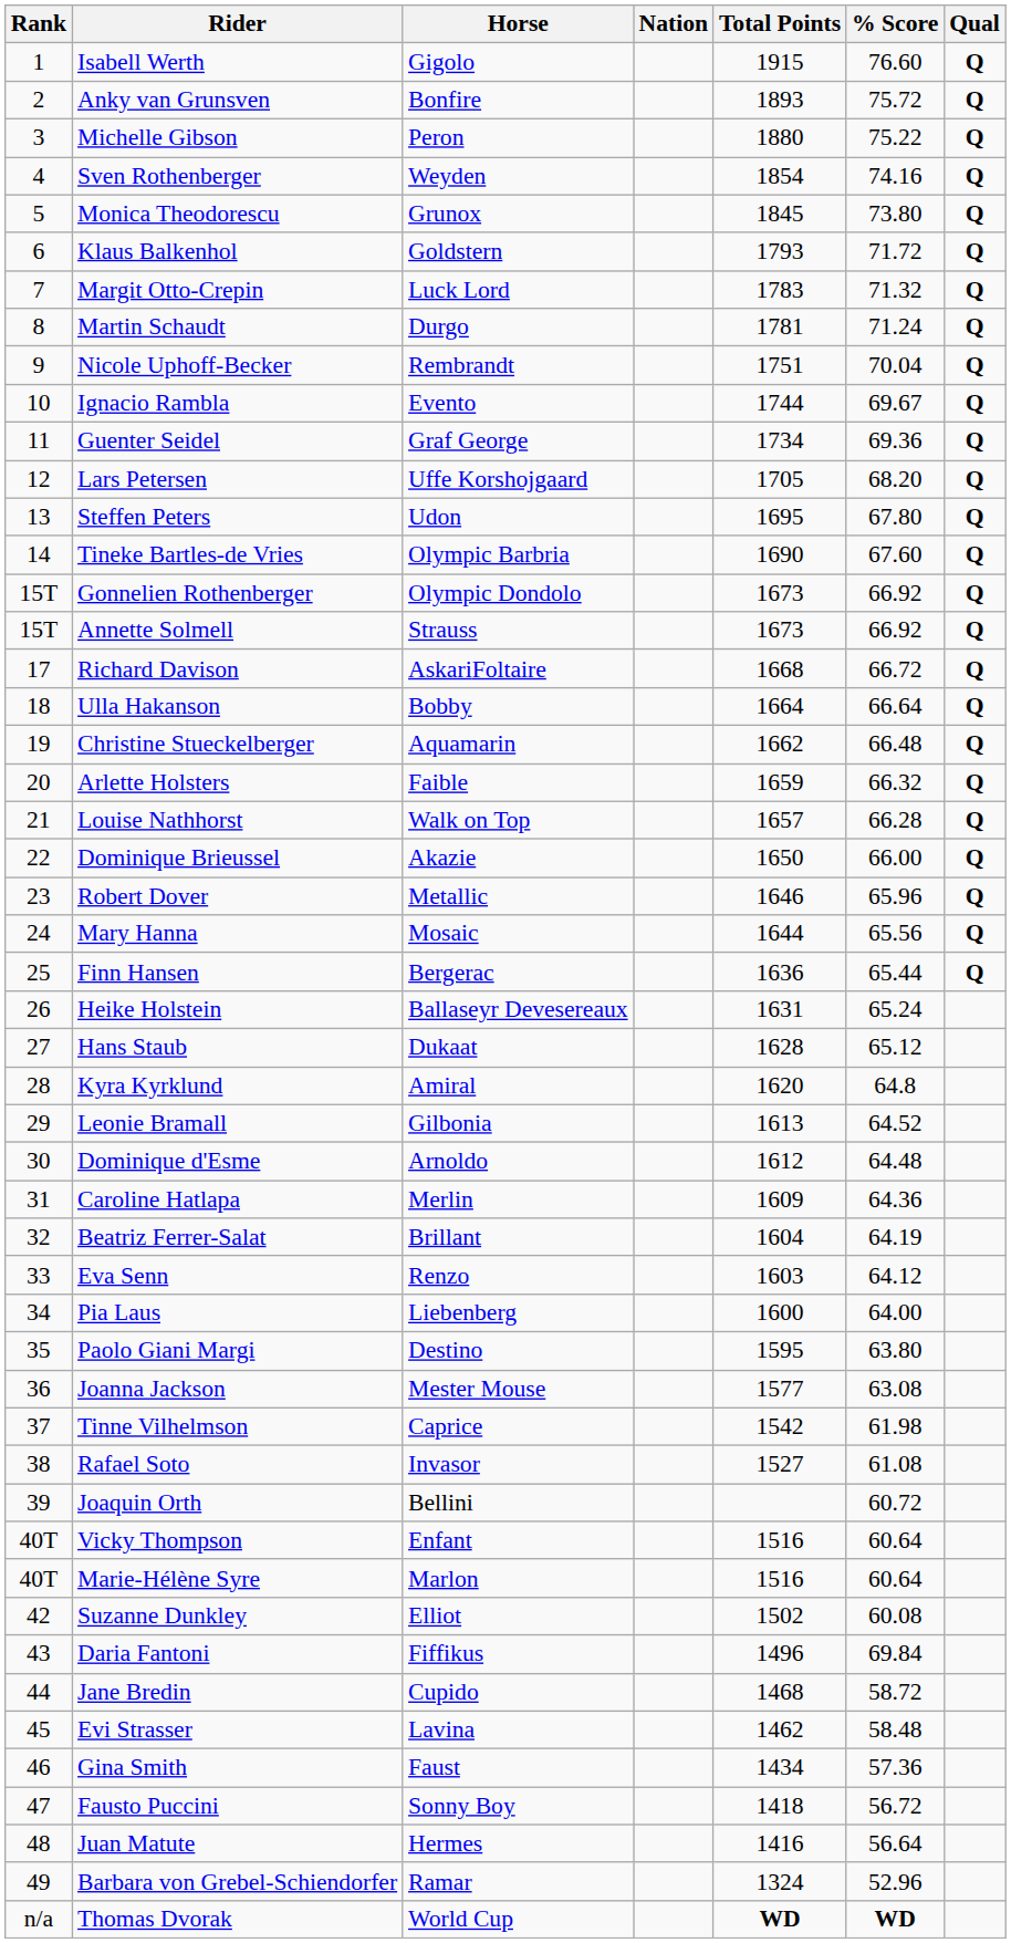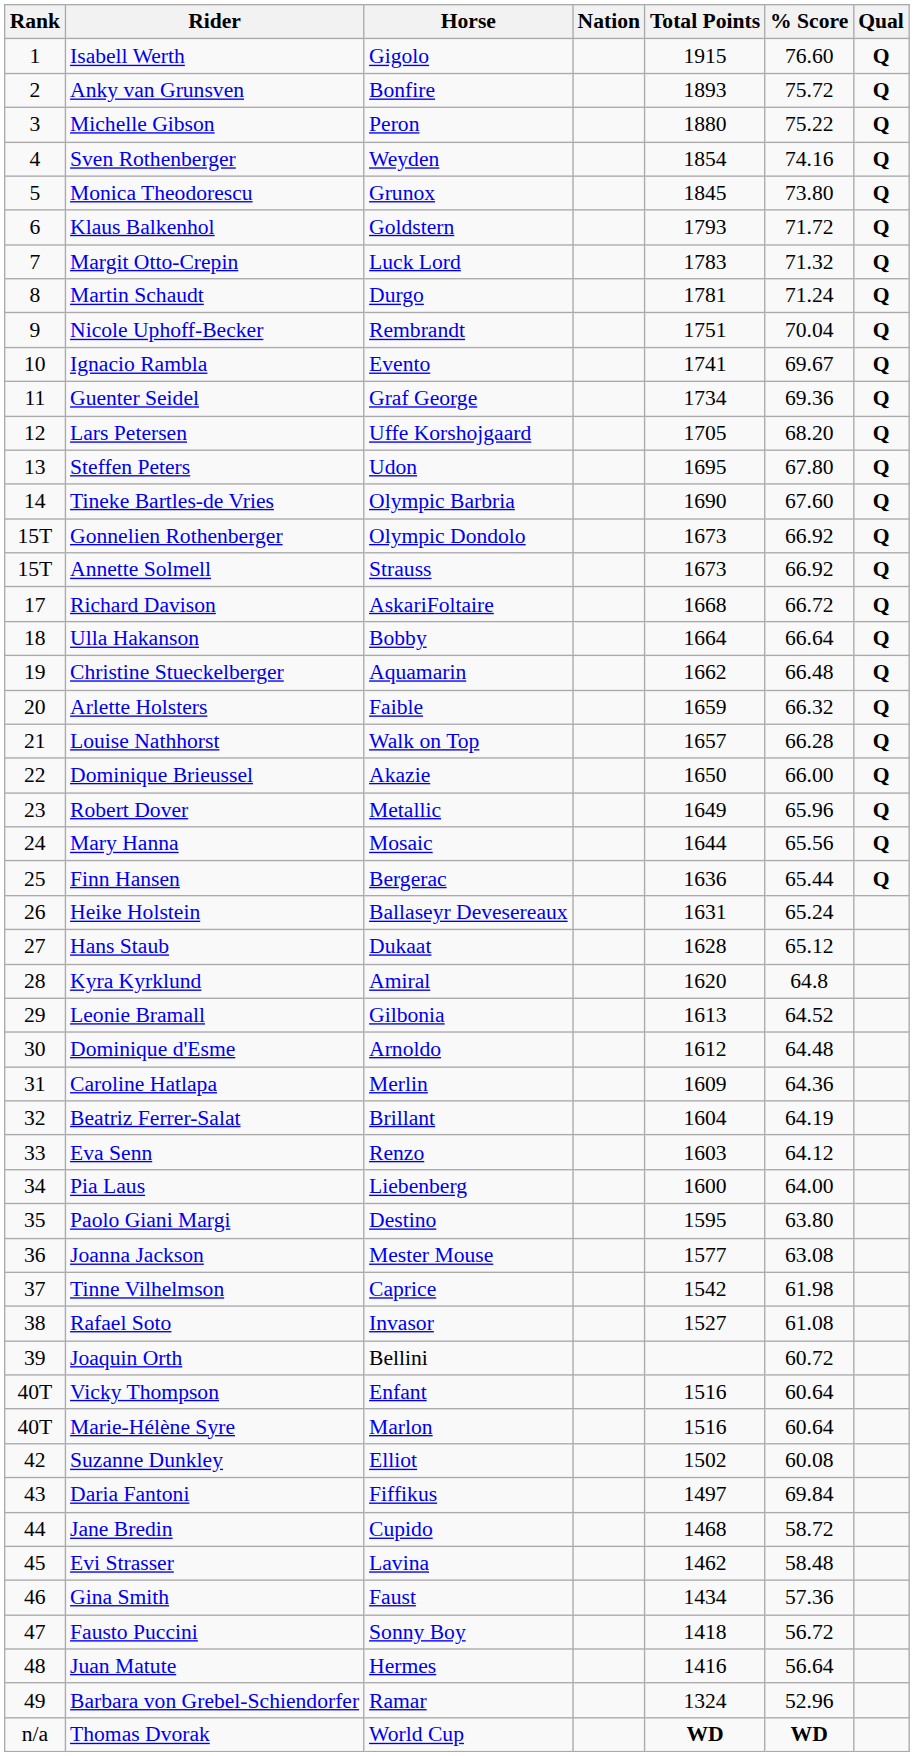 <table class="wikitable" style="text-align:center">
 <tr>
 <th>Rank</th>
 <th>Rider</th>
 <th>Horse</th>
 <th>Nation</th>
 <th>Total Points</th>
 <th>% Score</th>
 <th>Qual</th>
 </tr>
 <tr>
 <td>1</td>
 <td align=left><a href='#'>Isabell Werth</a></td>
 <td align=left><a href='#'>Gigolo</a></td>
 <td align=left></td>
 <td>1915</td>
 <td>76.60</td>
 <td><strong>Q</strong></td>
 </tr>
 <tr>
 <td>2</td>
 <td align=left><a href='#'>Anky van Grunsven</a></td>
 <td align=left><a href='#'>Bonfire</a></td>
 <td align=left></td>
 <td>1893</td>
 <td>75.72</td>
 <td><strong>Q</strong></td>
 </tr>
 <tr>
 <td>3</td>
 <td align=left><a href='#'>Michelle Gibson</a></td>
 <td align=left><a href='#'>Peron</a></td>
 <td align=left></td>
 <td>1880</td>
 <td>75.22</td>
 <td><strong>Q</strong></td>
 </tr>
 <tr>
 <td>4</td>
 <td align=left><a href='#'>Sven Rothenberger</a></td>
 <td align=left><a href='#'>Weyden</a></td>
 <td align=left></td>
 <td>1854</td>
 <td>74.16</td>
 <td><strong>Q</strong></td>
 </tr>
 <tr>
 <td>5</td>
 <td align=left><a href='#'>Monica Theodorescu</a></td>
 <td align=left><a href='#'>Grunox</a></td>
 <td align=left></td>
 <td>1845</td>
 <td>73.80</td>
 <td><strong>Q</strong></td>
 </tr>
 <tr>
 <td>6</td>
 <td align=left><a href='#'>Klaus Balkenhol</a></td>
 <td align=left><a href='#'>Goldstern</a></td>
 <td align=left></td>
 <td>1793</td>
 <td>71.72</td>
 <td><strong>Q</strong></td>
 </tr>
 <tr>
 <td>7</td>
 <td align=left><a href='#'>Margit Otto-Crepin</a></td>
 <td align=left><a href='#'>Luck Lord</a></td>
 <td align=left></td>
 <td>1783</td>
 <td>71.32</td>
 <td><strong>Q</strong></td>
 </tr>
 <tr>
 <td>8</td>
 <td align=left><a href='#'>Martin Schaudt</a></td>
 <td align=left><a href='#'>Durgo</a></td>
 <td align=left></td>
 <td>1781</td>
 <td>71.24</td>
 <td><strong>Q</strong></td>
 </tr>
 <tr>
 <td>9</td>
 <td align=left><a href='#'>Nicole Uphoff-Becker</a></td>
 <td align=left><a href='#'>Rembrandt</a></td>
 <td align=left></td>
 <td>1751</td>
 <td>70.04</td>
 <td><strong>Q</strong></td>
 </tr>
 <tr>
 <td>10</td>
 <td align=left><a href='#'>Ignacio Rambla</a></td>
 <td align=left><a href='#'>Evento</a></td>
 <td align=left></td>
-<td>1744</td>
+<td>1741</td>
 <td>69.67</td>
 <td><strong>Q</strong></td>
 </tr>
 <tr>
 <td>11</td>
 <td align=left><a href='#'>Guenter Seidel</a></td>
 <td align=left><a href='#'>Graf George</a></td>
 <td align=left></td>
 <td>1734</td>
 <td>69.36</td>
 <td><strong>Q</strong></td>
 </tr>
 <tr>
 <td>12</td>
 <td align=left><a href='#'>Lars Petersen</a></td>
 <td align=left><a href='#'>Uffe Korshojgaard</a></td>
 <td align=left></td>
 <td>1705</td>
 <td>68.20</td>
 <td><strong>Q</strong></td>
 </tr>
 <tr>
 <td>13</td>
 <td align=left><a href='#'>Steffen Peters</a></td>
 <td align=left><a href='#'>Udon</a></td>
 <td align=left></td>
 <td>1695</td>
 <td>67.80</td>
 <td><strong>Q</strong></td>
 </tr>
 <tr>
 <td>14</td>
 <td align=left><a href='#'>Tineke Bartles-de Vries</a></td>
 <td align=left><a href='#'>Olympic Barbria</a></td>
 <td align=left></td>
 <td>1690</td>
 <td>67.60</td>
 <td><strong>Q</strong></td>
 </tr>
 <tr>
 <td>15T</td>
 <td align=left><a href='#'>Gonnelien Rothenberger</a></td>
 <td align=left><a href='#'>Olympic Dondolo</a></td>
 <td align=left></td>
 <td>1673</td>
 <td>66.92</td>
 <td><strong>Q</strong></td>
 </tr>
 <tr>
 <td>15T</td>
 <td align=left><a href='#'>Annette Solmell</a></td>
 <td align=left><a href='#'>Strauss</a></td>
 <td align=left></td>
 <td>1673</td>
 <td>66.92</td>
 <td><strong>Q</strong></td>
 </tr>
 <tr>
 <td>17</td>
 <td align=left><a href='#'>Richard Davison</a></td>
 <td align=left><a href='#'>Askari</a><a href='#'>Foltaire</a></td>
 <td align=left></td>
 <td>1668</td>
 <td>66.72</td>
 <td><strong>Q</strong></td>
 </tr>
 <tr>
 <td>18</td>
 <td align=left><a href='#'>Ulla Hakanson</a></td>
 <td align=left><a href='#'>Bobby</a></td>
 <td align=left></td>
 <td>1664</td>
 <td>66.64</td>
 <td><strong>Q</strong></td>
 </tr>
 <tr>
 <td>19</td>
 <td align=left><a href='#'>Christine Stueckelberger</a></td>
 <td align=left><a href='#'>Aquamarin</a></td>
 <td align=left></td>
 <td>1662</td>
 <td>66.48</td>
 <td><strong>Q</strong></td>
 </tr>
 <tr>
 <td>20</td>
 <td align=left><a href='#'>Arlette Holsters</a></td>
 <td align=left><a href='#'>Faible</a></td>
 <td align=left></td>
 <td>1659</td>
 <td>66.32</td>
 <td><strong>Q</strong></td>
 </tr>
 <tr>
 <td>21</td>
 <td align=left><a href='#'>Louise Nathhorst</a></td>
 <td align=left><a href='#'>Walk on Top</a></td>
 <td align=left></td>
 <td>1657</td>
 <td>66.28</td>
 <td><strong>Q</strong></td>
 </tr>
 <tr>
 <td>22</td>
 <td align=left><a href='#'>Dominique Brieussel</a></td>
 <td align=left><a href='#'>Akazie</a></td>
 <td align=left></td>
 <td>1650</td>
 <td>66.00</td>
 <td><strong>Q</strong></td>
 </tr>
 <tr>
 <td>23</td>
 <td align=left><a href='#'>Robert Dover</a></td>
 <td align=left><a href='#'>Metallic</a></td>
 <td align=left></td>
-<td>1646</td>
+<td>1649</td>
 <td>65.96</td>
 <td><strong>Q</strong></td>
 </tr>
 <tr>
 <td>24</td>
 <td align=left><a href='#'>Mary Hanna</a></td>
 <td align=left><a href='#'>Mosaic</a></td>
 <td align=left></td>
 <td>1644</td>
 <td>65.56</td>
 <td><strong>Q</strong></td>
 </tr>
 <tr>
 <td>25</td>
 <td align=left><a href='#'>Finn Hansen</a></td>
 <td align=left><a href='#'>Bergerac</a></td>
 <td align=left></td>
 <td>1636</td>
 <td>65.44</td>
 <td><strong>Q</strong></td>
 </tr>
 <tr>
 <td>26</td>
 <td align=left><a href='#'>Heike Holstein</a></td>
 <td align=left><a href='#'>Ballaseyr Devesereaux</a></td>
 <td align=left></td>
 <td>1631</td>
 <td>65.24</td>
 <td></td>
 </tr>
 <tr>
 <td>27</td>
 <td align=left><a href='#'>Hans Staub</a></td>
 <td align=left><a href='#'>Dukaat</a></td>
 <td align=left></td>
 <td>1628</td>
 <td>65.12</td>
 <td></td>
 </tr>
 <tr>
 <td>28</td>
 <td align=left><a href='#'>Kyra Kyrklund</a></td>
 <td align=left><a href='#'>Amiral</a></td>
 <td align=left></td>
 <td>1620</td>
 <td>64.8</td>
 <td></td>
 </tr>
 <tr>
 <td>29</td>
 <td align=left><a href='#'>Leonie Bramall</a></td>
 <td align=left><a href='#'>Gilbonia</a></td>
 <td align=left></td>
 <td>1613</td>
 <td>64.52</td>
 <td></td>
 </tr>
 <tr>
 <td>30</td>
 <td align=left><a href='#'>Dominique d'Esme</a></td>
 <td align=left><a href='#'>Arnoldo</a></td>
 <td align=left></td>
 <td>1612</td>
 <td>64.48</td>
 <td></td>
 </tr>
 <tr>
 <td>31</td>
 <td align=left><a href='#'>Caroline Hatlapa</a></td>
 <td align=left><a href='#'>Merlin</a></td>
 <td align=left></td>
 <td>1609</td>
 <td>64.36</td>
 <td></td>
 </tr>
 <tr>
 <td>32</td>
 <td align=left><a href='#'>Beatriz Ferrer-Salat</a></td>
 <td align=left><a href='#'>Brillant</a></td>
 <td align=left></td>
 <td>1604</td>
 <td>64.19</td>
 <td></td>
 </tr>
 <tr>
 <td>33</td>
 <td align=left><a href='#'>Eva Senn</a></td>
 <td align=left><a href='#'>Renzo</a></td>
 <td align=left></td>
 <td>1603</td>
 <td>64.12</td>
 <td></td>
 </tr>
 <tr>
 <td>34</td>
 <td align=left><a href='#'>Pia Laus</a></td>
 <td align=left><a href='#'>Liebenberg</a></td>
 <td align=left></td>
 <td>1600</td>
 <td>64.00</td>
 <td></td>
 </tr>
 <tr>
 <td>35</td>
 <td align=left><a href='#'>Paolo Giani Margi</a></td>
 <td align=left><a href='#'>Destino</a></td>
 <td align=left></td>
 <td>1595</td>
 <td>63.80</td>
 <td></td>
 </tr>
 <tr>
 <td>36</td>
 <td align=left><a href='#'>Joanna Jackson</a></td>
 <td align=left><a href='#'>Mester Mouse</a></td>
 <td align=left></td>
 <td>1577</td>
 <td>63.08</td>
 <td></td>
 </tr>
 <tr>
 <td>37</td>
 <td align=left><a href='#'>Tinne Vilhelmson</a></td>
 <td align=left><a href='#'>Caprice</a></td>
 <td align=left></td>
 <td>1542</td>
 <td>61.98</td>
 <td></td>
 </tr>
 <tr>
 <td>38</td>
 <td align=left><a href='#'>Rafael Soto</a></td>
 <td align=left><a href='#'>Invasor</a></td>
 <td align=left></td>
 <td>1527</td>
 <td>61.08</td>
 <td></td>
 </tr>
 <tr>
 <td>39</td>
 <td align=left><a href='#'>Joaquin Orth</a></td>
 <td align=left>Bellini</td>
 <td align=left></td>
 <td></td>
 <td>60.72</td>
 <td></td>
 </tr>
 <tr>
 <td>40T</td>
 <td align=left><a href='#'>Vicky Thompson</a></td>
 <td align=left><a href='#'>Enfant</a></td>
 <td align=left></td>
 <td>1516</td>
 <td>60.64</td>
 <td></td>
 </tr>
 <tr>
 <td>40T</td>
 <td align=left><a href='#'>Marie-Hélène Syre</a></td>
 <td align=left><a href='#'>Marlon</a></td>
 <td align=left></td>
 <td>1516</td>
 <td>60.64</td>
 <td></td>
 </tr>
 <tr>
 <td>42</td>
 <td align=left><a href='#'>Suzanne Dunkley</a></td>
 <td align=left><a href='#'>Elliot</a></td>
 <td align=left></td>
 <td>1502</td>
 <td>60.08</td>
 <td></td>
 </tr>
 <tr>
 <td>43</td>
 <td align=left><a href='#'>Daria Fantoni</a></td>
 <td align=left><a href='#'>Fiffikus</a></td>
 <td align=left></td>
-<td>1496</td>
+<td>1497</td>
 <td>69.84</td>
 <td></td>
 </tr>
 <tr>
 <td>44</td>
 <td align=left><a href='#'>Jane Bredin</a></td>
 <td align=left><a href='#'>Cupido</a></td>
 <td align=left></td>
 <td>1468</td>
 <td>58.72</td>
 <td></td>
 </tr>
 <tr>
 <td>45</td>
 <td align=left><a href='#'>Evi Strasser</a></td>
 <td align=left><a href='#'>Lavina</a></td>
 <td align=left></td>
 <td>1462</td>
 <td>58.48</td>
 <td></td>
 </tr>
 <tr>
 <td>46</td>
 <td align=left><a href='#'>Gina Smith</a></td>
 <td align=left><a href='#'>Faust</a></td>
 <td align=left></td>
 <td>1434</td>
 <td>57.36</td>
 <td></td>
 </tr>
 <tr>
 <td>47</td>
 <td align=left><a href='#'>Fausto Puccini</a></td>
 <td align=left><a href='#'>Sonny Boy</a></td>
 <td align=left></td>
 <td>1418</td>
 <td>56.72</td>
 <td></td>
 </tr>
 <tr>
 <td>48</td>
 <td align=left><a href='#'>Juan Matute</a></td>
 <td align=left><a href='#'>Hermes</a></td>
 <td align=left></td>
 <td>1416</td>
 <td>56.64</td>
 <td></td>
 </tr>
 <tr>
 <td>49</td>
 <td align=left><a href='#'>Barbara von Grebel-Schiendorfer</a></td>
 <td align=left><a href='#'>Ramar</a></td>
 <td align=left></td>
 <td>1324</td>
 <td>52.96</td>
 <td></td>
 </tr>
 <tr>
 <td>n/a</td>
 <td align=left><a href='#'>Thomas Dvorak</a></td>
 <td align=left><a href='#'>World Cup</a></td>
 <td align=left></td>
 <td><strong>WD</strong></td>
 <td><strong>WD</strong></td>
 <td></td>
 </tr>
 </table>
